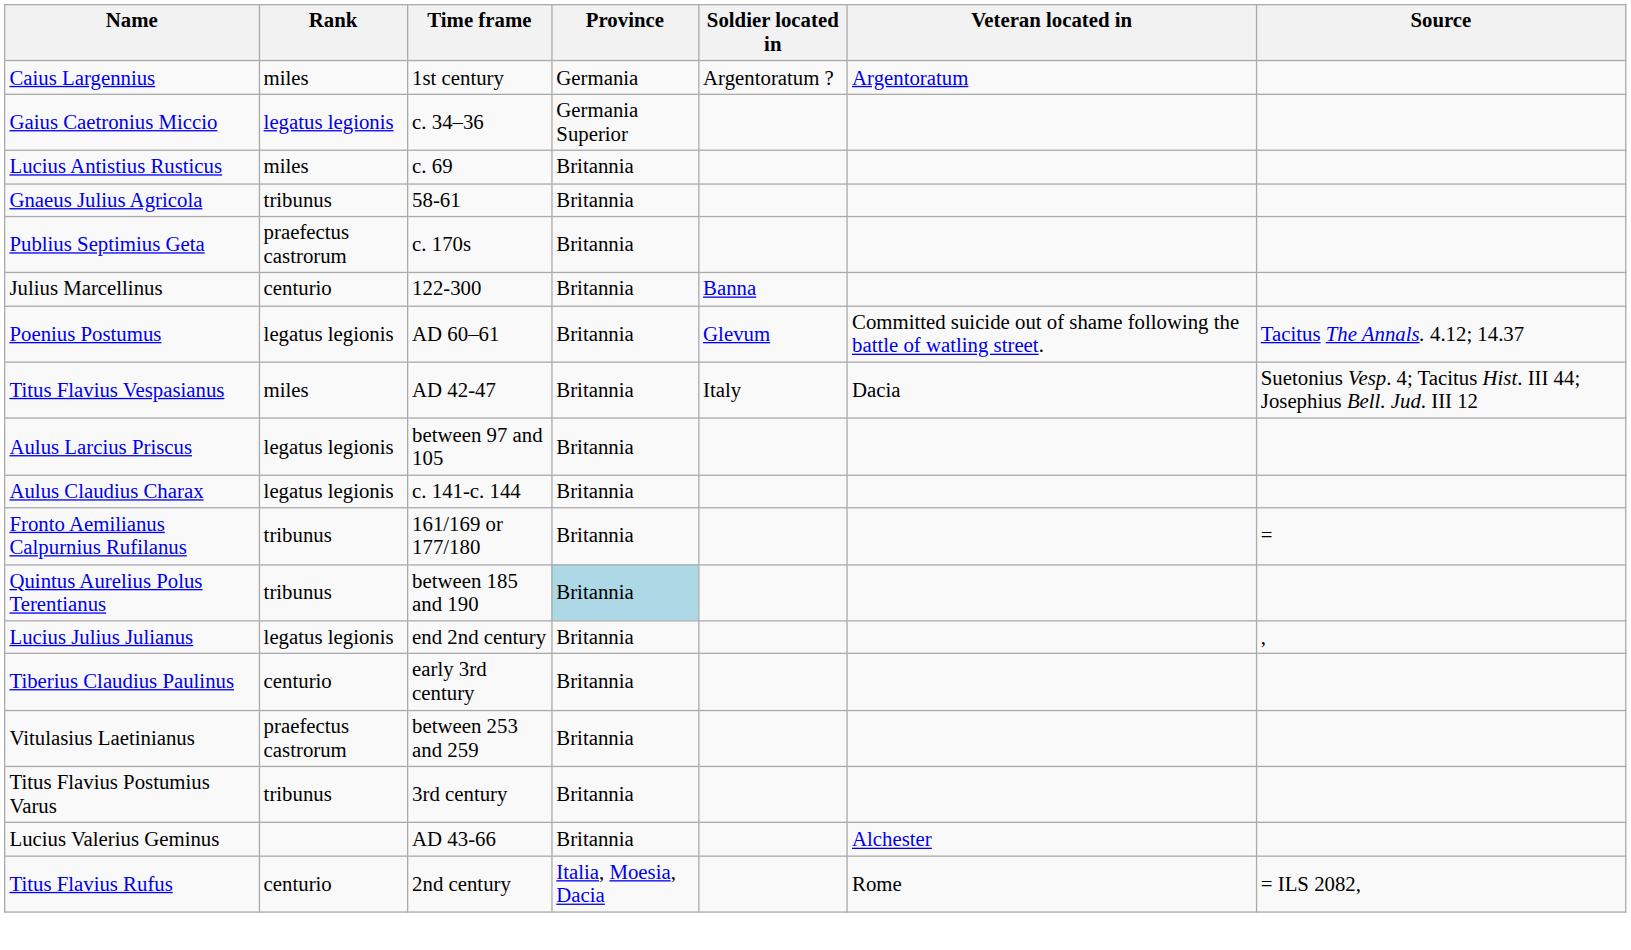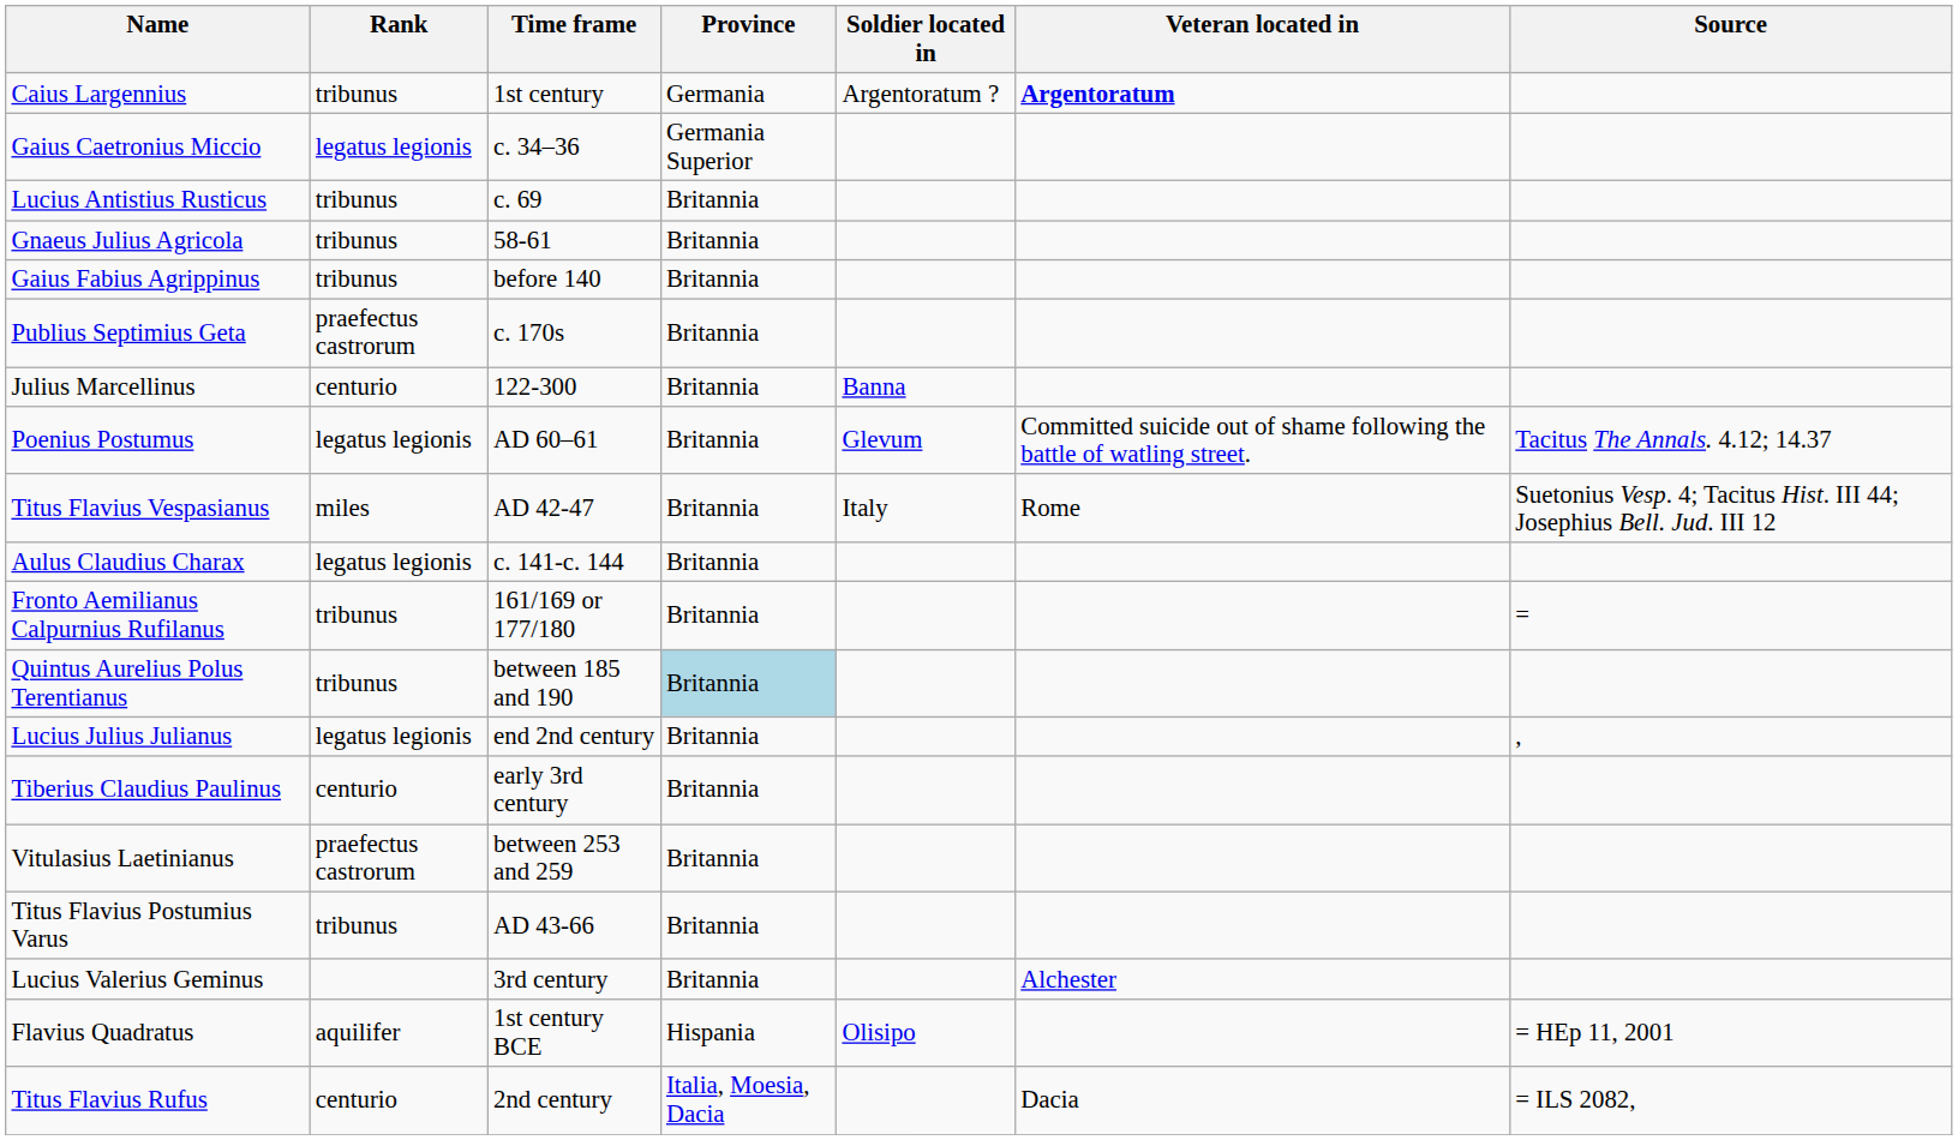 <table class="wikitable sortable">
 <tr style="vertical-align: top;">
 <th>Name</th>
 <th>Rank</th>
 <th>Time frame</th>
 <th>Province</th>
 <th>Soldier located in</th>
 <th>Veteran located in</th>
 <th>Source</th>
 </tr>
 <tr>
 <td><a href='#'>Caius Largennius</a></td>
-<td>miles</td>
+<td>tribunus</td>
 <td>1st century</td>
 <td>Germania</td>
 <td>Argentoratum ?</td>
-<td><a href='#'>Argentoratum</a></td>
+<td><strong><a href='#'>Argentoratum</a></strong></td>
 <td></td>
 </tr>
 <tr>
 <td><a href='#'>Gaius Caetronius Miccio</a></td>
 <td><a href='#'>legatus legionis</a></td>
 <td>c. 34–36</td>
 <td>Germania Superior</td>
 <td></td>
 <td></td>
 <td></td>
 </tr>
 <tr>
 <td><a href='#'>Lucius Antistius Rusticus</a></td>
-<td>miles</td>
+<td>tribunus</td>
 <td>c. 69</td>
 <td>Britannia</td>
 <td></td>
 <td></td>
 <td></td>
 </tr>
 <tr>
 <td><a href='#'>Gnaeus Julius Agricola</a></td>
 <td>tribunus</td>
 <td>58-61</td>
+<td>Britannia</td>
+<td></td>
+<td></td>
+<td></td>
+</tr>
+<tr>
+<td><a href='#'>Gaius Fabius Agrippinus</a></td>
+<td>tribunus</td>
+<td>before 140</td>
 <td>Britannia</td>
 <td></td>
 <td></td>
 <td></td>
 </tr>
 <tr>
 <td><a href='#'>Publius Septimius Geta</a></td>
 <td>praefectus castrorum</td>
 <td>c. 170s</td>
 <td>Britannia</td>
 <td></td>
 <td></td>
 <td></td>
 </tr>
 <tr>
 <td>Julius Marcellinus</td>
 <td>centurio</td>
 <td>122-300</td>
 <td>Britannia</td>
 <td><a href='#'>Banna</a></td>
 <td></td>
 <td></td>
 </tr>
 <tr>
 <td><a href='#'>Poenius Postumus</a></td>
 <td>legatus legionis</td>
 <td>AD 60–61</td>
 <td>Britannia</td>
 <td><a href='#'>Glevum</a></td>
 <td>Committed suicide out of shame following the <a href='#'>battle of watling street</a>.</td>
 <td><a href='#'>Tacitus</a> <em><a href='#'>The Annals</a>.</em> 4.12; 14.37</td>
 </tr>
 <tr>
 <td><a href='#'>Titus Flavius Vespasianus</a></td>
 <td>miles</td>
 <td>AD 42-47</td>
 <td>Britannia</td>
 <td>Italy</td>
-<td>Dacia</td>
+<td>Rome</td>
 <td>Suetonius <em>Vesp</em>. 4; Tacitus <em>Hist</em>. III 44; Josephius <em>Bell. Jud</em>. III 12</td>
-</tr>
-<tr>
-<td><a href='#'>Aulus Larcius Priscus</a></td>
-<td>legatus legionis</td>
-<td>between 97 and 105</td>
-<td>Britannia</td>
-<td></td>
-<td></td>
-<td></td>
 </tr>
 <tr>
 <td><a href='#'>Aulus Claudius Charax</a></td>
 <td>legatus legionis</td>
 <td>c. 141-c. 144</td>
 <td>Britannia</td>
 <td></td>
 <td></td>
 <td></td>
 </tr>
 <tr>
 <td><a href='#'>Fronto Aemilianus Calpurnius Rufilanus</a></td>
 <td>tribunus</td>
 <td>161/169 or 177/180</td>
 <td>Britannia</td>
 <td></td>
 <td></td>
 <td> = </td>
 </tr>
 <tr>
 <td><a href='#'>Quintus Aurelius Polus Terentianus</a></td>
 <td>tribunus</td>
 <td>between 185 and 190</td>
 <td style="background: lightblue;">Britannia</td>
 <td></td>
 <td></td>
 <td></td>
 </tr>
 <tr>
 <td><a href='#'>Lucius Julius Julianus</a></td>
 <td>legatus legionis</td>
 <td>end 2nd century</td>
 <td>Britannia</td>
 <td></td>
 <td></td>
 <td>,</td>
 </tr>
 <tr>
 <td><a href='#'>Tiberius Claudius Paulinus</a></td>
 <td>centurio</td>
 <td>early 3rd century</td>
 <td>Britannia</td>
 <td></td>
 <td></td>
 <td></td>
 </tr>
 <tr>
 <td>Vitulasius Laetinianus</td>
 <td>praefectus castrorum</td>
 <td>between 253 and 259</td>
 <td>Britannia</td>
 <td></td>
 <td></td>
 <td></td>
 </tr>
 <tr>
 <td>Titus Flavius Postumius Varus</td>
 <td>tribunus</td>
-<td>3rd century</td>
+<td>AD 43-66</td>
 <td>Britannia</td>
 <td></td>
 <td></td>
 <td></td>
 </tr>
 <tr>
 <td>Lucius Valerius Geminus</td>
 <td></td>
-<td>AD 43-66</td>
+<td>3rd century</td>
 <td>Britannia</td>
 <td></td>
 <td><a href='#'>Alchester</a></td>
 <td></td>
+</tr>
+<tr>
+<td>Flavius Quadratus</td>
+<td>aquilifer</td>
+<td>1st century BCE</td>
+<td>Hispania</td>
+<td><a href='#'>Olisipo</a></td>
+<td></td>
+<td> = HEp 11, 2001</td>
 </tr>
 <tr>
 <td><a href='#'>Titus Flavius Rufus</a></td>
 <td>centurio</td>
 <td>2nd century</td>
 <td><a href='#'>Italia</a>, <a href='#'>Moesia</a>, <a href='#'>Dacia</a></td>
 <td></td>
-<td>Rome</td>
+<td>Dacia</td>
 <td> = ILS 2082, </td>
 </tr>
 </table>
